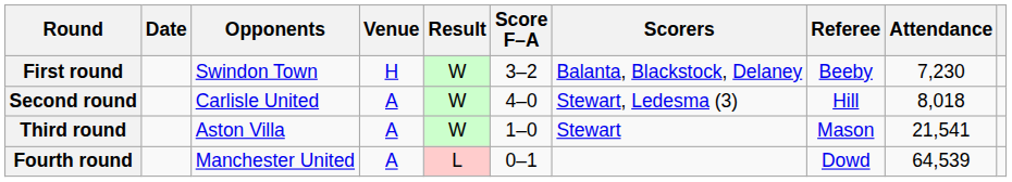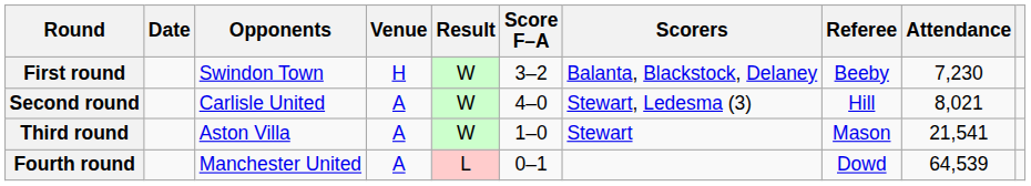 <table class="wikitable plainrowheaders sortable" style="text-align:center">
 <tr>
 <th>Round</th>
 <th>Date</th>
 <th>Opponents</th>
 <th>Venue</th>
 <th>Result</th>
 <th>Score<br>F–A</th>
 <th>Scorers</th>
 <th>Referee</th>
 <th>Attendance</th>
 <th></th>
 </tr>
 <tr>
 <th scope=row>First round</th>
 <td align=left></td>
 <td align=left><a href='#'>Swindon Town</a></td>
 <td><a href='#'>H</a></td>
 <td style=background:#cfc>W</td>
 <td>3–2</td>
 <td align=left><a href='#'>Balanta</a>, <a href='#'>Blackstock</a>, <a href='#'>Delaney</a></td>
 <td><a href='#'>Beeby</a></td>
 <td>7,230</td>
 <td></td>
 </tr>
 <tr>
 <th scope=row>Second round</th>
 <td align=left></td>
 <td align=left><a href='#'>Carlisle United</a></td>
 <td><a href='#'>A</a></td>
 <td style=background:#cfc>W</td>
 <td>4–0</td>
 <td align=left><a href='#'>Stewart</a>, <a href='#'>Ledesma</a> (3)</td>
 <td><a href='#'>Hill</a></td>
-<td>8,018</td>
+<td>8,021</td>
 <td></td>
 </tr>
 <tr>
 <th scope=row>Third round</th>
 <td align=left></td>
 <td align=left><a href='#'>Aston Villa</a></td>
 <td><a href='#'>A</a></td>
 <td style=background:#cfc>W</td>
 <td>1–0</td>
 <td align=left><a href='#'>Stewart</a></td>
 <td><a href='#'>Mason</a></td>
 <td>21,541</td>
 <td></td>
 </tr>
 <tr>
 <th scope=row>Fourth round</th>
 <td align=left></td>
 <td align=left><a href='#'>Manchester United</a></td>
 <td><a href='#'>A</a></td>
 <td style=background:#fcc>L</td>
 <td>0–1</td>
 <td></td>
 <td><a href='#'>Dowd</a></td>
 <td>64,539</td>
 <td></td>
 </tr>
 </table>
